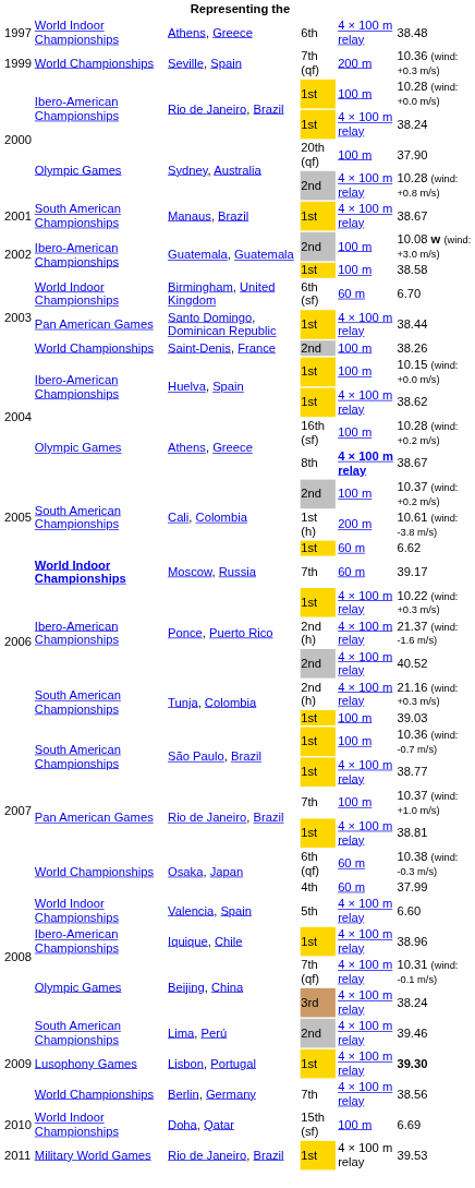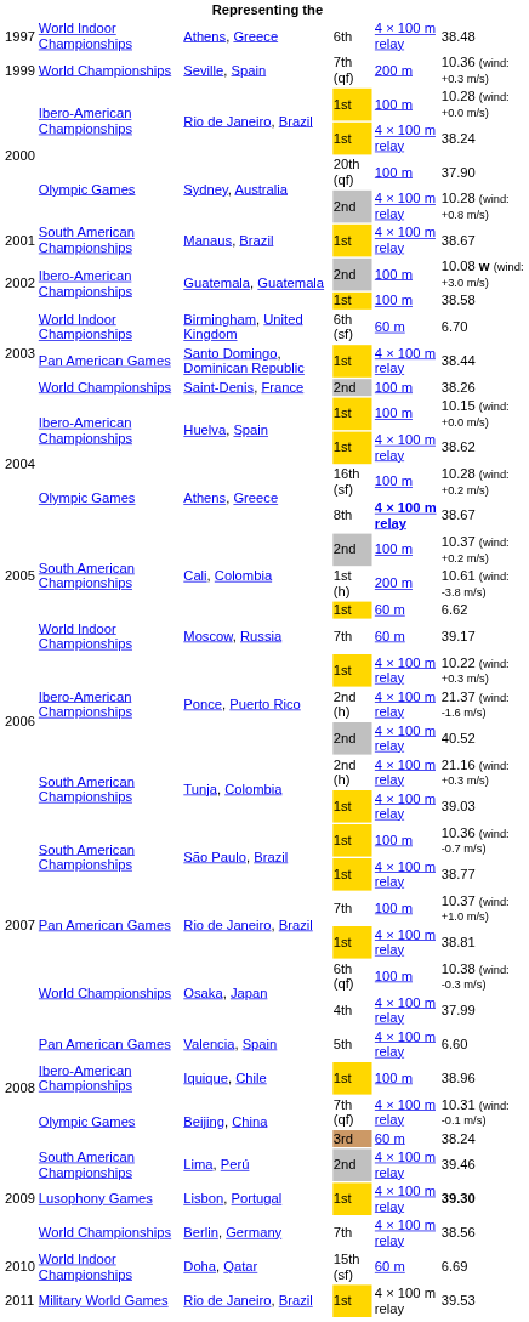 <table>
 <tr>
 <th colspan="6">Representing the </th>
 </tr>
 <tr>
 <td>1997</td>
 <td><a href='#'>World Indoor Championships</a></td>
 <td><a href='#'>Athens</a>, <a href='#'>Greece</a></td>
 <td>6th</td>
 <td><a href='#'>4 × 100 m relay</a></td>
 <td>38.48</td>
 </tr>
 <tr>
 <td>1999</td>
 <td><a href='#'>World Championships</a></td>
 <td><a href='#'>Seville</a>, <a href='#'>Spain</a></td>
 <td>7th (qf)</td>
 <td><a href='#'>200 m</a></td>
 <td>10.36 <small>(wind: +0.3 m/s)</small></td>
 </tr>
 <tr>
 <td rowspan=4>2000</td>
 <td rowspan=2><a href='#'>Ibero-American Championships</a></td>
 <td rowspan=2><a href='#'>Rio de Janeiro</a>, <a href='#'>Brazil</a></td>
 <td bgcolor=gold>1st</td>
 <td><a href='#'>100 m</a></td>
 <td>10.28 <small>(wind: +0.0 m/s)</small></td>
 </tr>
 <tr>
 <td bgcolor=gold>1st</td>
 <td><a href='#'>4 × 100 m relay</a></td>
 <td>38.24</td>
 </tr>
 <tr>
 <td rowspan=2><a href='#'>Olympic Games</a></td>
 <td rowspan=2><a href='#'>Sydney</a>, <a href='#'>Australia</a></td>
 <td>20th (qf)</td>
 <td><a href='#'>100 m</a></td>
 <td>37.90</td>
 </tr>
 <tr>
 <td bgcolor=silver>2nd</td>
 <td><a href='#'>4 × 100 m relay</a></td>
 <td>10.28 <small>(wind: +0.8 m/s)</small></td>
 </tr>
 <tr>
 <td>2001</td>
 <td><a href='#'>South American Championships</a></td>
 <td><a href='#'>Manaus</a>, <a href='#'>Brazil</a></td>
 <td bgcolor=gold>1st</td>
 <td><a href='#'>4 × 100 m relay</a></td>
 <td>38.67</td>
 </tr>
 <tr>
 <td rowspan=2>2002</td>
 <td rowspan=2><a href='#'>Ibero-American Championships</a></td>
 <td rowspan=2><a href='#'>Guatemala</a>, <a href='#'>Guatemala</a></td>
 <td bgcolor=silver>2nd</td>
 <td><a href='#'>100 m</a></td>
 <td>10.08 <strong>w</strong> <small>(wind: +3.0 m/s)</small></td>
 </tr>
 <tr>
 <td bgcolor=gold>1st</td>
 <td><a href='#'>100 m</a></td>
 <td>38.58</td>
 </tr>
 <tr>
 <td rowspan=3>2003</td>
 <td><a href='#'>World Indoor Championships</a></td>
 <td><a href='#'>Birmingham</a>, <a href='#'>United Kingdom</a></td>
 <td>6th (sf)</td>
 <td><a href='#'>60 m</a></td>
 <td>6.70</td>
 </tr>
 <tr>
 <td><a href='#'>Pan American Games</a></td>
 <td><a href='#'>Santo Domingo</a>, <a href='#'>Dominican Republic</a></td>
 <td bgcolor=gold>1st</td>
 <td><a href='#'>4 × 100 m relay</a></td>
 <td>38.44</td>
 </tr>
 <tr>
 <td><a href='#'>World Championships</a></td>
 <td><a href='#'>Saint-Denis</a>, <a href='#'>France</a></td>
 <td bgcolor=silver>2nd</td>
 <td><a href='#'>100 m</a></td>
 <td>38.26</td>
 </tr>
 <tr>
 <td rowspan=4>2004</td>
 <td rowspan=2><a href='#'>Ibero-American Championships</a></td>
 <td rowspan=2><a href='#'>Huelva</a>, <a href='#'>Spain</a></td>
 <td bgcolor=gold>1st</td>
 <td><a href='#'>100 m</a></td>
 <td>10.15 <small>(wind: +0.0 m/s)</small></td>
 </tr>
 <tr>
 <td bgcolor=gold>1st</td>
 <td><a href='#'>4 × 100 m relay</a></td>
 <td>38.62</td>
 </tr>
 <tr>
 <td rowspan=2><a href='#'>Olympic Games</a></td>
 <td rowspan=2><a href='#'>Athens</a>, <a href='#'>Greece</a></td>
 <td>16th (sf)</td>
 <td><a href='#'>100 m</a></td>
 <td>10.28 <small>(wind: +0.2 m/s)</small></td>
 </tr>
 <tr>
 <td>8th</td>
 <td><strong><a href='#'>4 × 100 m relay</a></strong></td>
 <td>38.67</td>
 </tr>
 <tr>
 <td rowspan=3>2005</td>
 <td rowspan=3><a href='#'>South American Championships</a></td>
 <td rowspan=3><a href='#'>Cali</a>, <a href='#'>Colombia</a></td>
 <td bgcolor=silver>2nd</td>
 <td><a href='#'>100 m</a></td>
 <td>10.37 <small>(wind: +0.2 m/s)</small></td>
 </tr>
 <tr>
 <td>1st (h)</td>
 <td><a href='#'>200 m</a></td>
 <td>10.61 <small>(wind: -3.8 m/s)</small></td>
 </tr>
 <tr>
 <td bgcolor=gold>1st</td>
 <td><a href='#'>60 m</a></td>
 <td>6.62</td>
 </tr>
 <tr>
 <td rowspan=6>2006</td>
-<td><strong><a href='#'>World Indoor Championships</a></strong></td>
+<td><a href='#'>World Indoor Championships</a></td>
 <td><a href='#'>Moscow</a>, <a href='#'>Russia</a></td>
 <td>7th</td>
 <td><a href='#'>60 m</a></td>
 <td>39.17</td>
 </tr>
 <tr>
 <td rowspan=3><a href='#'>Ibero-American Championships</a></td>
 <td rowspan=3><a href='#'>Ponce</a>, <a href='#'>Puerto Rico</a></td>
 <td bgcolor=gold>1st</td>
 <td><a href='#'>4 × 100 m relay</a></td>
 <td>10.22 <small>(wind: +0.3 m/s)</small></td>
 </tr>
 <tr>
 <td>2nd (h)</td>
 <td><a href='#'>4 × 100 m relay</a></td>
 <td>21.37 <small>(wind: -1.6 m/s)</small></td>
 </tr>
 <tr>
 <td bgcolor=silver>2nd</td>
 <td><a href='#'>4 × 100 m relay</a></td>
 <td>40.52</td>
 </tr>
 <tr>
 <td rowspan=2><a href='#'>South American Championships</a></td>
 <td rowspan=2><a href='#'>Tunja</a>, <a href='#'>Colombia</a></td>
 <td>2nd (h)</td>
 <td><a href='#'>4 × 100 m relay</a></td>
 <td>21.16 <small>(wind: +0.3 m/s)</small></td>
 </tr>
 <tr>
 <td bgcolor=gold>1st</td>
-<td><a href='#'>100 m</a></td>
+<td><a href='#'>4 × 100 m relay</a></td>
 <td>39.03</td>
 </tr>
 <tr>
 <td rowspan=6>2007</td>
 <td rowspan=2><a href='#'>South American Championships</a></td>
 <td rowspan=2><a href='#'>São Paulo</a>, <a href='#'>Brazil</a></td>
 <td bgcolor=gold>1st</td>
 <td><a href='#'>100 m</a></td>
 <td>10.36 <small>(wind: -0.7 m/s)</small></td>
 </tr>
 <tr>
 <td bgcolor=gold>1st</td>
 <td><a href='#'>4 × 100 m relay</a></td>
 <td>38.77</td>
 </tr>
 <tr>
 <td rowspan=2><a href='#'>Pan American Games</a></td>
 <td rowspan=2><a href='#'>Rio de Janeiro</a>, <a href='#'>Brazil</a></td>
 <td>7th</td>
 <td><a href='#'>100 m</a></td>
 <td>10.37 <small>(wind: +1.0 m/s)</small></td>
 </tr>
 <tr>
 <td bgcolor=gold>1st</td>
 <td><a href='#'>4 × 100 m relay</a></td>
 <td>38.81</td>
 </tr>
 <tr>
 <td rowspan=2><a href='#'>World Championships</a></td>
 <td rowspan=2><a href='#'>Osaka</a>, <a href='#'>Japan</a></td>
 <td>6th (qf)</td>
-<td><a href='#'>60 m</a></td>
+<td><a href='#'>100 m</a></td>
 <td>10.38 <small>(wind: -0.3 m/s)</small></td>
 </tr>
 <tr>
 <td>4th</td>
-<td><a href='#'>60 m</a></td>
+<td><a href='#'>4 × 100 m relay</a></td>
 <td>37.99</td>
 </tr>
 <tr>
 <td rowspan=4>2008</td>
-<td><a href='#'>World Indoor Championships</a></td>
+<td><a href='#'>Pan American Games</a></td>
 <td><a href='#'>Valencia</a>, <a href='#'>Spain</a></td>
 <td>5th</td>
 <td><a href='#'>4 × 100 m relay</a></td>
 <td>6.60</td>
 </tr>
 <tr>
 <td><a href='#'>Ibero-American Championships</a></td>
 <td><a href='#'>Iquique</a>, <a href='#'>Chile</a></td>
 <td bgcolor=gold>1st</td>
-<td><a href='#'>4 × 100 m relay</a></td>
+<td><a href='#'>100 m</a></td>
 <td>38.96</td>
 </tr>
 <tr>
 <td rowspan=2><a href='#'>Olympic Games</a></td>
 <td rowspan=2><a href='#'>Beijing</a>, <a href='#'>China</a></td>
 <td>7th (qf)</td>
 <td><a href='#'>4 × 100 m relay</a></td>
 <td>10.31 <small>(wind: -0.1 m/s)</small></td>
 </tr>
 <tr>
 <td bgcolor="cc9966">3rd</td>
-<td><a href='#'>4 × 100 m relay</a></td>
+<td><a href='#'>60 m</a></td>
 <td>38.24</td>
 </tr>
 <tr>
 <td rowspan=3>2009</td>
 <td><a href='#'>South American Championships</a></td>
 <td><a href='#'>Lima</a>, <a href='#'>Perú</a></td>
 <td bgcolor=silver>2nd</td>
 <td><a href='#'>4 × 100 m relay</a></td>
 <td>39.46</td>
 </tr>
 <tr>
 <td><a href='#'>Lusophony Games</a></td>
 <td><a href='#'>Lisbon</a>, <a href='#'>Portugal</a></td>
 <td bgcolor=gold>1st</td>
 <td><a href='#'>4 × 100 m relay</a></td>
 <td><strong>39.30</strong></td>
 </tr>
 <tr>
 <td><a href='#'>World Championships</a></td>
 <td><a href='#'>Berlin</a>, <a href='#'>Germany</a></td>
 <td>7th</td>
 <td><a href='#'>4 × 100 m relay</a></td>
 <td>38.56</td>
 </tr>
 <tr>
 <td>2010</td>
 <td><a href='#'>World Indoor Championships</a></td>
 <td><a href='#'>Doha</a>, <a href='#'>Qatar</a></td>
 <td>15th (sf)</td>
-<td><a href='#'>100 m</a></td>
+<td><a href='#'>60 m</a></td>
 <td>6.69</td>
 </tr>
 <tr>
 <td>2011</td>
 <td><a href='#'>Military World Games</a></td>
 <td><a href='#'>Rio de Janeiro</a>, <a href='#'>Brazil</a></td>
 <td bgcolor=gold>1st</td>
 <td>4 × 100 m relay</td>
 <td>39.53</td>
 </tr>
 </table>
